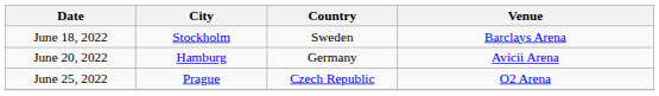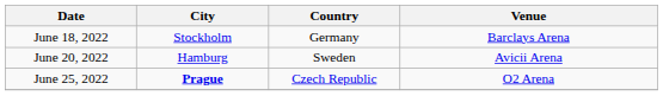 <table class="wikitable" style="text-align:center;">
 <tr>
 <th width="150">Date</th>
 <th width="150">City</th>
 <th width="150">Country</th>
 <th width="300">Venue</th>
 </tr>
 <tr>
 <td>June 18, 2022</td>
 <td><a href='#'>Stockholm</a></td>
-<td>Sweden</td>
+<td>Germany</td>
 <td><a href='#'>Barclays Arena</a></td>
 </tr>
 <tr>
 <td>June 20, 2022</td>
 <td><a href='#'>Hamburg</a></td>
-<td>Germany</td>
+<td>Sweden</td>
 <td><a href='#'>Avicii Arena</a></td>
 </tr>
 <tr>
 <td>June 25, 2022</td>
-<td><a href='#'>Prague</a></td>
+<td><strong><a href='#'>Prague</a></strong></td>
 <td><a href='#'>Czech Republic</a></td>
 <td><a href='#'>O2 Arena</a></td>
 </tr>
 <tr>
 </tr>
 </table>
